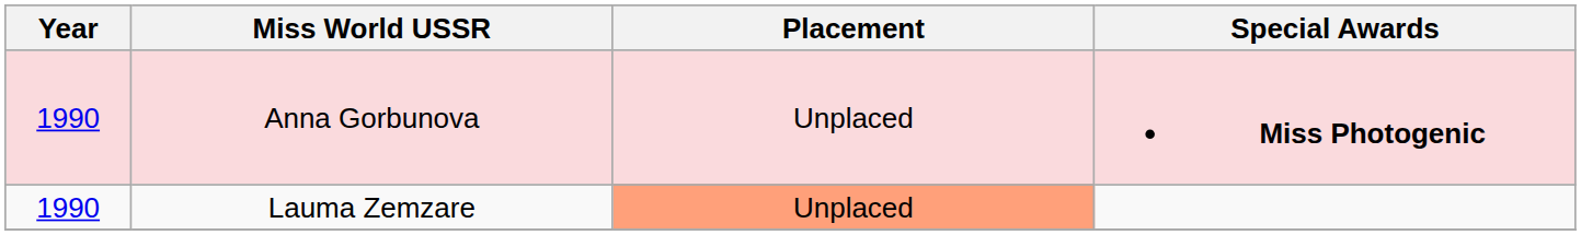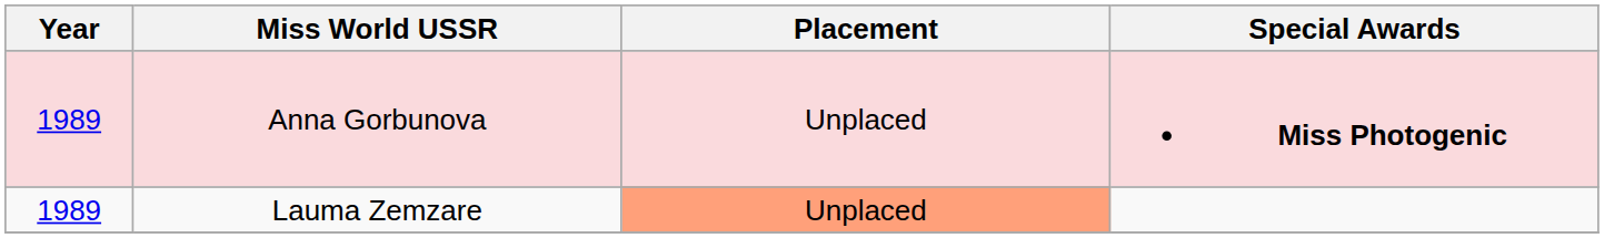 <table class="wikitable sortable" style="font-size: 95%; text-align:center">
 <tr colspan=10 align="center">
 <th width="60">Year</th>
 <th width="250">Miss World USSR</th>
 <th width="250">Placement</th>
 <th width="250">Special Awards</th>
 </tr>
 <tr style="background-color:#FADADD">
-<td><a href='#'>1990</a></td>
+<td><a href='#'>1989</a></td>
 <td>Anna Gorbunova</td>
 <td>Unplaced</td>
 <td><br><ul><li><strong>Miss Photogenic</strong></li></ul></td>
 </tr>
 <tr>
-<td><a href='#'>1990</a></td>
+<td><a href='#'>1989</a></td>
 <td>Lauma Zemzare</td>
 <td style="background: lightsalmon;">Unplaced</td>
 <td></td>
 </tr>
 <tr>
 </tr>
 </table>
